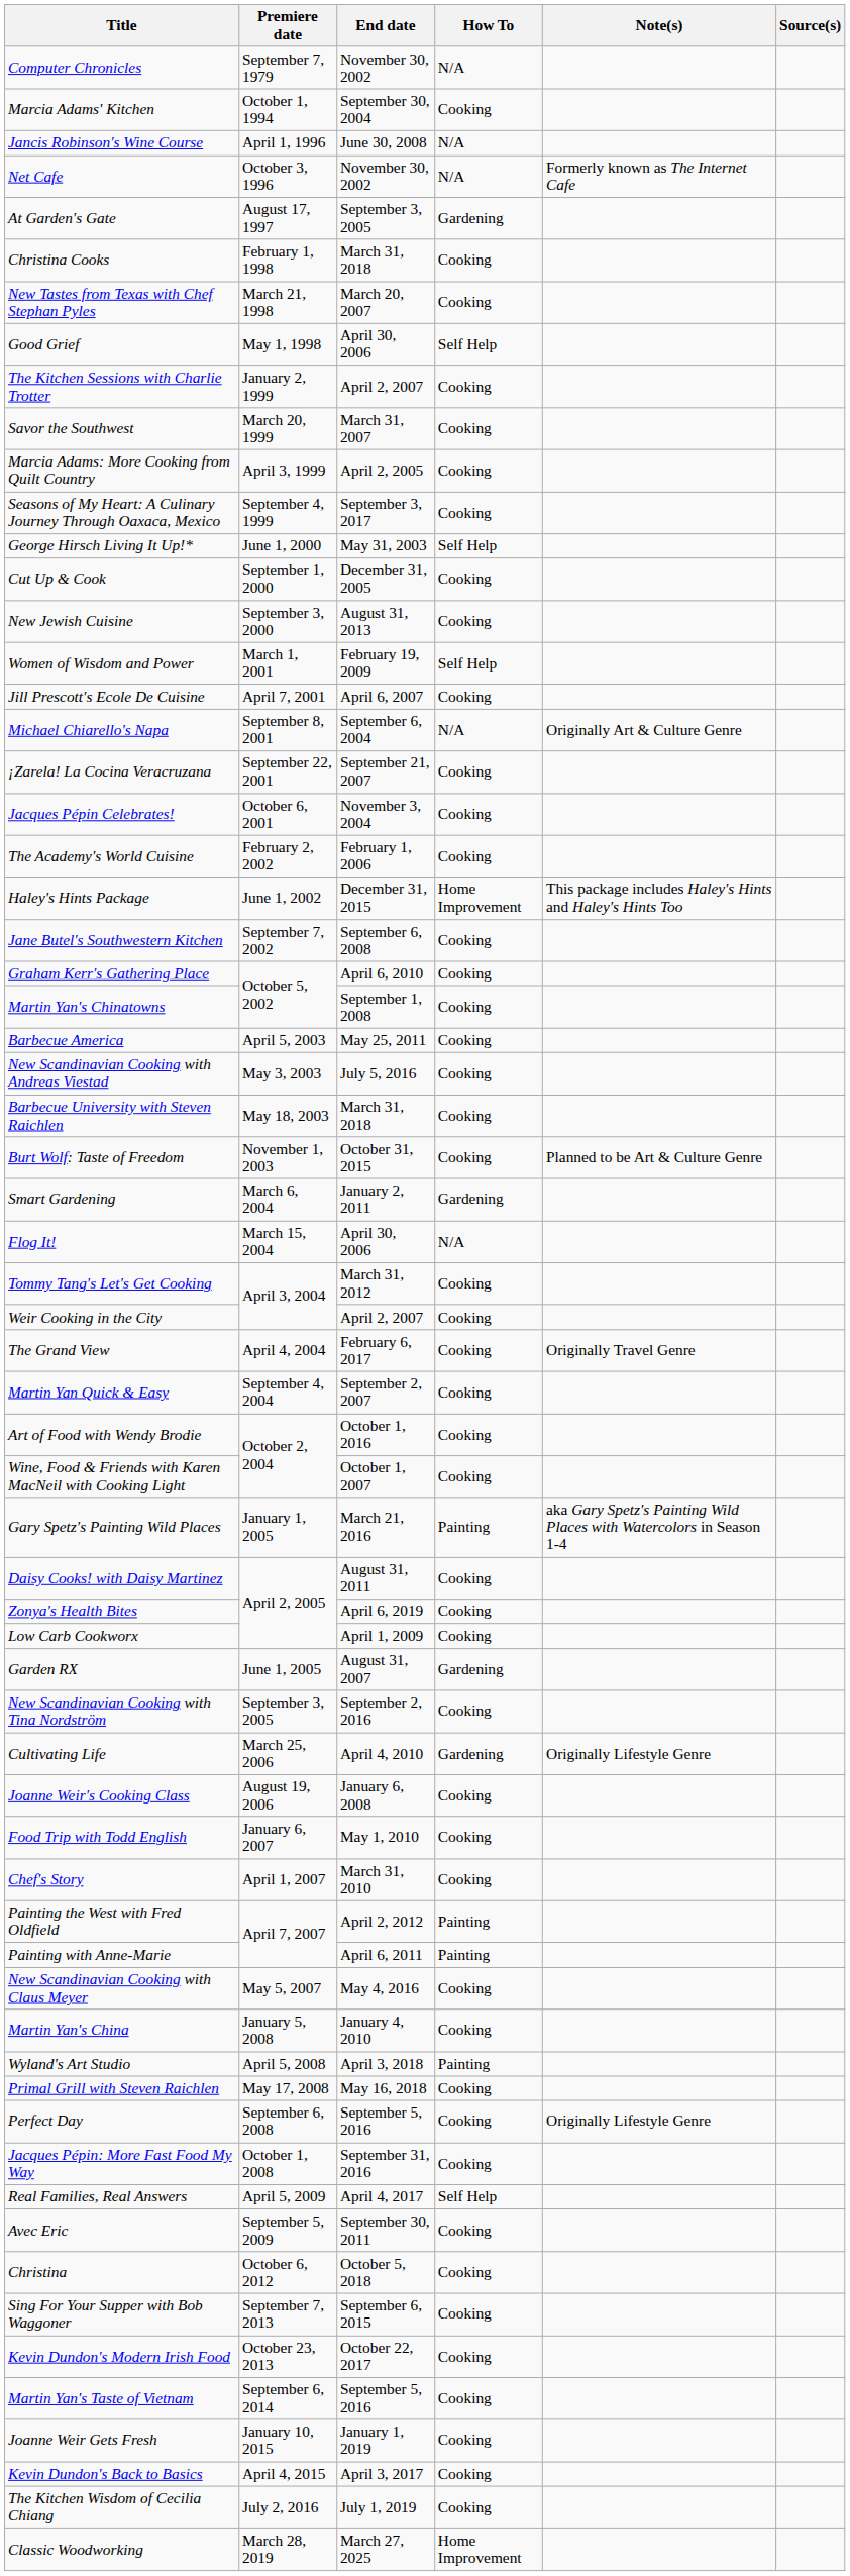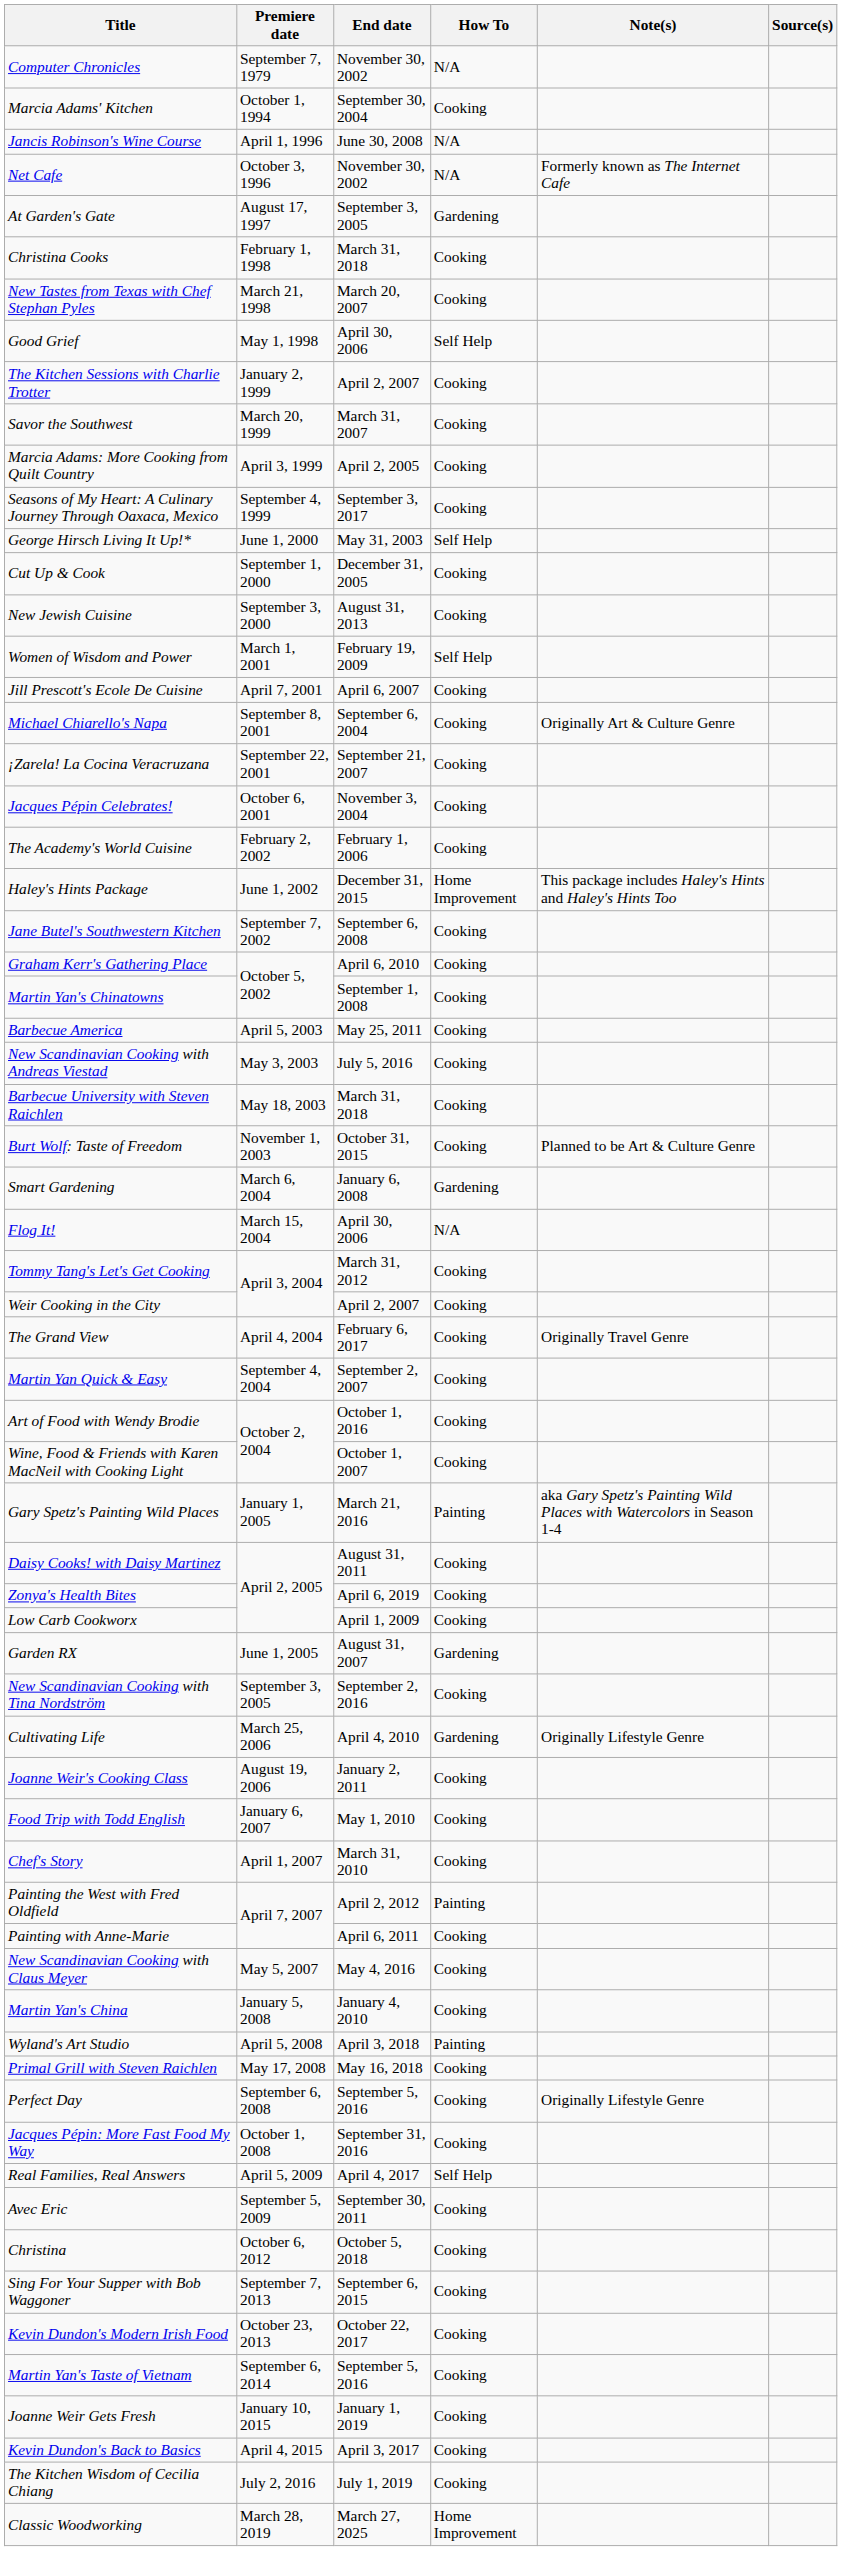 <table class="wikitable sortable">
 <tr>
 <th>Title</th>
 <th>Premiere date</th>
 <th>End date</th>
 <th>How To</th>
 <th>Note(s)</th>
 <th>Source(s)</th>
 </tr>
 <tr>
 <td><em><a href='#'>Computer Chronicles</a></em></td>
 <td>September 7, 1979</td>
 <td>November 30, 2002</td>
 <td>N/A</td>
 <td></td>
 <td></td>
 </tr>
 <tr>
 <td><em>Marcia Adams' Kitchen</em></td>
 <td>October 1, 1994</td>
 <td>September 30, 2004</td>
 <td>Cooking</td>
 <td></td>
 <td></td>
 </tr>
 <tr>
 <td><em><a href='#'>Jancis Robinson's Wine Course</a></em></td>
 <td>April 1, 1996</td>
 <td>June 30, 2008</td>
 <td>N/A</td>
 <td></td>
 <td></td>
 </tr>
 <tr>
 <td><em><a href='#'>Net Cafe</a></em></td>
 <td>October 3, 1996</td>
 <td>November 30, 2002</td>
 <td>N/A</td>
 <td>Formerly known as <em>The Internet Cafe</em></td>
 <td></td>
 </tr>
 <tr>
 <td><em>At Garden's Gate</em></td>
 <td>August 17, 1997</td>
 <td>September 3, 2005</td>
 <td>Gardening</td>
 <td></td>
 <td></td>
 </tr>
 <tr>
 <td><em>Christina Cooks</em></td>
 <td>February 1, 1998</td>
 <td>March 31, 2018</td>
 <td>Cooking</td>
 <td></td>
 <td></td>
 </tr>
 <tr>
 <td><em><a href='#'>New Tastes from Texas with Chef Stephan Pyles</a></em></td>
 <td>March 21, 1998</td>
 <td>March 20, 2007</td>
 <td>Cooking</td>
 <td></td>
 <td></td>
 </tr>
 <tr>
 <td><em>Good Grief</em></td>
 <td>May 1, 1998</td>
 <td>April 30, 2006</td>
 <td>Self Help</td>
 <td></td>
 <td></td>
 </tr>
 <tr>
 <td><em><a href='#'>The Kitchen Sessions with Charlie Trotter</a></em></td>
 <td>January 2, 1999</td>
 <td>April 2, 2007</td>
 <td>Cooking</td>
 <td></td>
 <td></td>
 </tr>
 <tr>
 <td><em>Savor the Southwest</em></td>
 <td>March 20, 1999</td>
 <td>March 31, 2007</td>
 <td>Cooking</td>
 <td></td>
 <td></td>
 </tr>
 <tr>
 <td><em>Marcia Adams: More Cooking from Quilt Country</em></td>
 <td>April 3, 1999</td>
 <td>April 2, 2005</td>
 <td>Cooking</td>
 <td></td>
 <td></td>
 </tr>
 <tr>
 <td><em>Seasons of My Heart: A Culinary Journey Through Oaxaca, Mexico</em></td>
 <td>September 4, 1999</td>
 <td>September 3, 2017</td>
 <td>Cooking</td>
 <td></td>
 <td></td>
 </tr>
 <tr>
 <td><em>George Hirsch Living It Up!*</em></td>
 <td>June 1, 2000</td>
 <td>May 31, 2003</td>
 <td>Self Help</td>
 <td></td>
 <td></td>
 </tr>
 <tr>
 <td><em>Cut Up & Cook</em></td>
 <td>September 1, 2000</td>
 <td>December 31, 2005</td>
 <td>Cooking</td>
 <td></td>
 <td></td>
 </tr>
 <tr>
 <td><em>New Jewish Cuisine</em></td>
 <td>September 3, 2000</td>
 <td>August 31, 2013</td>
 <td>Cooking</td>
 <td></td>
 <td></td>
 </tr>
 <tr>
 <td><em>Women of Wisdom and Power</em></td>
 <td>March 1, 2001</td>
 <td>February 19, 2009</td>
 <td>Self Help</td>
 <td></td>
 <td></td>
 </tr>
 <tr>
 <td><em>Jill Prescott's Ecole De Cuisine</em></td>
 <td>April 7, 2001</td>
 <td>April 6, 2007</td>
 <td>Cooking</td>
 <td></td>
 <td></td>
 </tr>
 <tr>
 <td><em><a href='#'>Michael Chiarello's Napa</a></em></td>
 <td>September 8, 2001</td>
 <td>September 6, 2004</td>
-<td>N/A</td>
+<td>Cooking</td>
 <td>Originally Art & Culture Genre</td>
 <td></td>
 </tr>
 <tr>
 <td><em>¡Zarela! La Cocina Veracruzana</em></td>
 <td>September 22, 2001</td>
 <td>September 21, 2007</td>
 <td>Cooking</td>
 <td></td>
 <td></td>
 </tr>
 <tr>
 <td><em><a href='#'>Jacques Pépin Celebrates!</a></em></td>
 <td>October 6, 2001</td>
 <td>November 3, 2004</td>
 <td>Cooking</td>
 <td></td>
 <td></td>
 </tr>
 <tr>
 <td><em>The Academy's World Cuisine</em></td>
 <td>February 2, 2002</td>
 <td>February 1, 2006</td>
 <td>Cooking</td>
 <td></td>
 <td></td>
 </tr>
 <tr>
 <td><em>Haley's Hints Package</em></td>
 <td>June 1, 2002</td>
 <td>December 31, 2015</td>
 <td>Home Improvement</td>
 <td>This package includes <em>Haley's Hints</em> and <em>Haley's Hints Too</em></td>
 <td></td>
 </tr>
 <tr>
 <td><em><a href='#'>Jane Butel's Southwestern Kitchen</a></em></td>
 <td>September 7, 2002</td>
 <td>September 6, 2008</td>
 <td>Cooking</td>
 <td></td>
 <td></td>
 </tr>
 <tr>
 <td><em><a href='#'>Graham Kerr's Gathering Place</a></em></td>
 <td rowspan="2">October 5, 2002</td>
 <td>April 6, 2010</td>
 <td>Cooking</td>
 <td></td>
 <td></td>
 </tr>
 <tr>
 <td><em><a href='#'>Martin Yan's Chinatowns</a></em></td>
 <td>September 1, 2008</td>
 <td>Cooking</td>
 <td></td>
 <td></td>
 </tr>
 <tr>
 <td><em><a href='#'>Barbecue America</a></em></td>
 <td>April 5, 2003</td>
 <td>May 25, 2011</td>
 <td>Cooking</td>
 <td></td>
 <td></td>
 </tr>
 <tr>
 <td><em><a href='#'>New Scandinavian Cooking</a> with <a href='#'>Andreas Viestad</a></em></td>
 <td>May 3, 2003</td>
 <td>July 5, 2016</td>
 <td>Cooking</td>
 <td></td>
 <td></td>
 </tr>
 <tr>
 <td><em><a href='#'>Barbecue University with Steven Raichlen</a></em></td>
 <td>May 18, 2003</td>
 <td>March 31, 2018</td>
 <td>Cooking</td>
 <td></td>
 <td></td>
 </tr>
 <tr>
 <td><em><a href='#'>Burt Wolf</a>: Taste of Freedom</em></td>
 <td>November 1, 2003</td>
 <td>October 31, 2015</td>
 <td>Cooking</td>
 <td>Planned to be Art & Culture Genre</td>
 <td></td>
 </tr>
 <tr>
 <td><em>Smart Gardening</em></td>
 <td>March 6, 2004</td>
-<td>January 2, 2011</td>
+<td>January 6, 2008</td>
 <td>Gardening</td>
 <td></td>
 <td></td>
 </tr>
 <tr>
 <td><em><a href='#'>Flog It!</a></em></td>
 <td>March 15, 2004</td>
 <td>April 30, 2006</td>
 <td>N/A</td>
 <td></td>
 <td></td>
 </tr>
 <tr>
 <td><em><a href='#'>Tommy Tang's Let's Get Cooking</a></em></td>
 <td rowspan="2">April 3, 2004</td>
 <td>March 31, 2012</td>
 <td>Cooking</td>
 <td></td>
 <td></td>
 </tr>
 <tr>
 <td><em>Weir Cooking in the City</em></td>
 <td>April 2, 2007</td>
 <td>Cooking</td>
 <td></td>
 <td></td>
 </tr>
 <tr>
 <td><em>The Grand View</em></td>
 <td>April 4, 2004</td>
 <td>February 6, 2017</td>
 <td>Cooking</td>
 <td>Originally Travel Genre</td>
 <td></td>
 </tr>
 <tr>
 <td><em><a href='#'>Martin Yan Quick & Easy</a></em></td>
 <td>September 4, 2004</td>
 <td>September 2, 2007</td>
 <td>Cooking</td>
 <td></td>
 <td></td>
 </tr>
 <tr>
 <td><em>Art of Food with Wendy Brodie</em></td>
 <td rowspan=2>October 2, 2004</td>
 <td>October 1, 2016</td>
 <td>Cooking</td>
 <td></td>
 <td></td>
 </tr>
 <tr>
 <td><em>Wine, Food & Friends with Karen MacNeil with Cooking Light</em></td>
 <td>October 1, 2007</td>
 <td>Cooking</td>
 <td></td>
 <td></td>
 </tr>
 <tr>
 <td><em>Gary Spetz's Painting Wild Places</em></td>
 <td>January 1, 2005</td>
 <td>March 21, 2016</td>
 <td>Painting</td>
 <td>aka <em>Gary Spetz's Painting Wild Places with Watercolors</em> in Season 1-4</td>
 <td></td>
 </tr>
 <tr>
 <td><em><a href='#'>Daisy Cooks! with Daisy Martinez</a></em></td>
 <td rowspan="3">April 2, 2005</td>
 <td>August 31, 2011</td>
 <td>Cooking</td>
 <td></td>
 <td></td>
 </tr>
 <tr>
 <td><em><a href='#'>Zonya's Health Bites</a></em></td>
 <td>April 6, 2019</td>
 <td>Cooking</td>
 <td></td>
 <td></td>
 </tr>
 <tr>
 <td><em>Low Carb Cookworx</em></td>
 <td>April 1, 2009</td>
 <td>Cooking</td>
 <td></td>
 <td></td>
 </tr>
 <tr>
 <td><em>Garden RX</em></td>
 <td>June 1, 2005</td>
 <td>August 31, 2007</td>
 <td>Gardening</td>
 <td></td>
 <td></td>
 </tr>
 <tr>
 <td><em><a href='#'>New Scandinavian Cooking</a> with <a href='#'>Tina Nordström</a></em></td>
 <td>September 3, 2005</td>
 <td>September 2, 2016</td>
 <td>Cooking</td>
 <td></td>
 <td></td>
 </tr>
 <tr>
 <td><em>Cultivating Life</em></td>
 <td>March 25, 2006</td>
 <td>April 4, 2010</td>
 <td>Gardening</td>
 <td>Originally Lifestyle Genre</td>
 <td></td>
 </tr>
 <tr>
 <td><em><a href='#'>Joanne Weir's Cooking Class</a></em></td>
 <td>August 19, 2006</td>
-<td>January 6, 2008</td>
+<td>January 2, 2011</td>
 <td>Cooking</td>
 <td></td>
 <td></td>
 </tr>
 <tr>
 <td><em><a href='#'>Food Trip with Todd English</a></em></td>
 <td>January 6, 2007</td>
 <td>May 1, 2010</td>
 <td>Cooking</td>
 <td></td>
 <td></td>
 </tr>
 <tr>
 <td><em><a href='#'>Chef's Story</a></em></td>
 <td>April 1, 2007</td>
 <td>March 31, 2010</td>
 <td>Cooking</td>
 <td></td>
 <td></td>
 </tr>
 <tr>
 <td><em>Painting the West with Fred Oldfield</em></td>
 <td rowspan="2">April 7, 2007</td>
 <td>April 2, 2012</td>
 <td>Painting</td>
 <td></td>
 <td></td>
 </tr>
 <tr>
 <td><em>Painting with Anne-Marie</em></td>
 <td>April 6, 2011</td>
-<td>Painting</td>
+<td>Cooking</td>
 <td></td>
 <td></td>
 </tr>
 <tr>
 <td><em><a href='#'>New Scandinavian Cooking</a> with <a href='#'>Claus Meyer</a></em></td>
 <td>May 5, 2007</td>
 <td>May 4, 2016</td>
 <td>Cooking</td>
 <td></td>
 <td></td>
 </tr>
 <tr>
 <td><em><a href='#'>Martin Yan's China</a></em></td>
 <td>January 5, 2008</td>
 <td>January 4, 2010</td>
 <td>Cooking</td>
 <td></td>
 <td></td>
 </tr>
 <tr>
 <td><em>Wyland's Art Studio</em></td>
 <td>April 5, 2008</td>
 <td>April 3, 2018</td>
 <td>Painting</td>
 <td></td>
 <td></td>
 </tr>
 <tr>
 <td><em><a href='#'>Primal Grill with Steven Raichlen</a></em></td>
 <td>May 17, 2008</td>
 <td>May 16, 2018</td>
 <td>Cooking</td>
 <td></td>
 <td></td>
 </tr>
 <tr>
 <td><em>Perfect Day</em></td>
 <td>September 6, 2008</td>
 <td>September 5, 2016</td>
 <td>Cooking</td>
 <td>Originally Lifestyle Genre</td>
 <td></td>
 </tr>
 <tr>
 <td><em><a href='#'>Jacques Pépin: More Fast Food My Way</a></em></td>
 <td>October 1, 2008</td>
 <td>September 31, 2016</td>
 <td>Cooking</td>
 <td></td>
 <td></td>
 </tr>
 <tr>
 <td><em>Real Families, Real Answers</em></td>
 <td>April 5, 2009</td>
 <td>April 4, 2017</td>
 <td>Self Help</td>
 <td></td>
 <td></td>
 </tr>
 <tr>
 <td><em>Avec Eric</em></td>
 <td>September 5, 2009</td>
 <td>September 30, 2011</td>
 <td>Cooking</td>
 <td></td>
 <td></td>
 </tr>
 <tr>
 <td><em>Christina</em></td>
 <td>October 6, 2012</td>
 <td>October 5, 2018</td>
 <td>Cooking</td>
 <td></td>
 <td></td>
 </tr>
 <tr>
 <td><em>Sing For Your Supper with Bob Waggoner</em></td>
 <td>September 7, 2013</td>
 <td>September 6, 2015</td>
 <td>Cooking</td>
 <td></td>
 <td></td>
 </tr>
 <tr>
 <td><em><a href='#'>Kevin Dundon's Modern Irish Food</a></em></td>
 <td>October 23, 2013</td>
 <td>October 22, 2017</td>
 <td>Cooking</td>
 <td></td>
 <td></td>
 </tr>
 <tr>
 <td><em><a href='#'>Martin Yan's Taste of Vietnam</a></em></td>
 <td>September 6, 2014</td>
 <td>September 5, 2016</td>
 <td>Cooking</td>
 <td></td>
 <td></td>
 </tr>
 <tr>
 <td><em>Joanne Weir Gets Fresh</em></td>
 <td>January 10, 2015</td>
 <td>January 1, 2019</td>
 <td>Cooking</td>
 <td></td>
 <td></td>
 </tr>
 <tr>
 <td><em><a href='#'>Kevin Dundon's Back to Basics</a></em></td>
 <td>April 4, 2015</td>
 <td>April 3, 2017</td>
 <td>Cooking</td>
 <td></td>
 <td></td>
 </tr>
 <tr>
 <td><em>The Kitchen Wisdom of Cecilia Chiang</em></td>
 <td>July 2, 2016</td>
 <td>July 1, 2019</td>
 <td>Cooking</td>
 <td></td>
 <td></td>
 </tr>
 <tr>
 <td><em>Classic Woodworking</em></td>
 <td>March 28, 2019</td>
 <td>March 27, 2025</td>
 <td>Home Improvement</td>
 <td></td>
 <td></td>
 </tr>
 </table>
